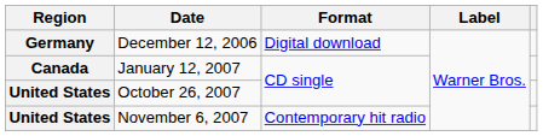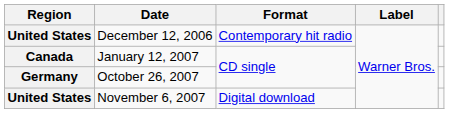 <table class="wikitable plainrowheaders">
 <tr>
 <th scope="col">Region</th>
 <th scope="col">Date</th>
 <th scope="col">Format</th>
 <th scope="col">Label</th>
 <th scope="col"></th>
 </tr>
 <tr>
-<th scope="row">Germany</th>
+<th scope="row">United States</th>
 <td>December 12, 2006</td>
-<td><a href='#'>Digital download</a></td>
+<td><a href='#'>Contemporary hit radio</a></td>
 <td rowspan="4"><a href='#'>Warner Bros.</a></td>
 <td></td>
 </tr>
 <tr>
 <th scope="row">Canada</th>
 <td>January 12, 2007</td>
 <td rowspan="2"><a href='#'>CD single</a></td>
 <td></td>
 </tr>
 <tr>
-<th scope="row">United States</th>
+<th scope="row">Germany</th>
 <td>October 26, 2007</td>
 <td></td>
 </tr>
 <tr>
 <th scope="row">United States</th>
 <td>November 6, 2007</td>
-<td><a href='#'>Contemporary hit radio</a></td>
+<td><a href='#'>Digital download</a></td>
 <td></td>
 </tr>
 </table>
